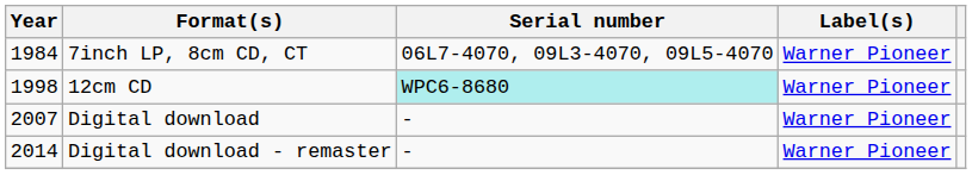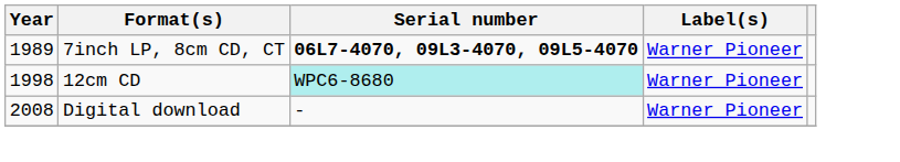 <table class="wikitable sortable plainrowheaders">
 <tr>
 <th scope="col">Year</th>
 <th scope="col">Format(s)</th>
 <th scope="col">Serial number</th>
 <th scope="col">Label(s)</th>
 <th scope="col"></th>
 </tr>
 <tr>
-<td>1984</td>
+<td>1989</td>
 <td>7inch LP, 8cm CD, CT</td>
-<td>06L7-4070, 09L3-4070, 09L5-4070</td>
+<td><strong>06L7-4070, 09L3-4070, 09L5-4070</strong></td>
 <td><a href='#'>Warner Pioneer</a></td>
 <td></td>
 </tr>
 <tr>
 <td>1998</td>
 <td>12cm CD</td>
 <td style="background: paleturquoise;">WPC6-8680</td>
 <td><a href='#'>Warner Pioneer</a></td>
 <td></td>
 </tr>
 <tr>
-<td>2007</td>
+<td>2008</td>
 <td>Digital download</td>
-<td>-</td>
-<td><a href='#'>Warner Pioneer</a></td>
-<td></td>
-</tr>
-<tr>
-<td>2014</td>
-<td>Digital download - remaster</td>
 <td>-</td>
 <td><a href='#'>Warner Pioneer</a></td>
 <td></td>
 </tr>
 <tr>
 </tr>
 </table>
